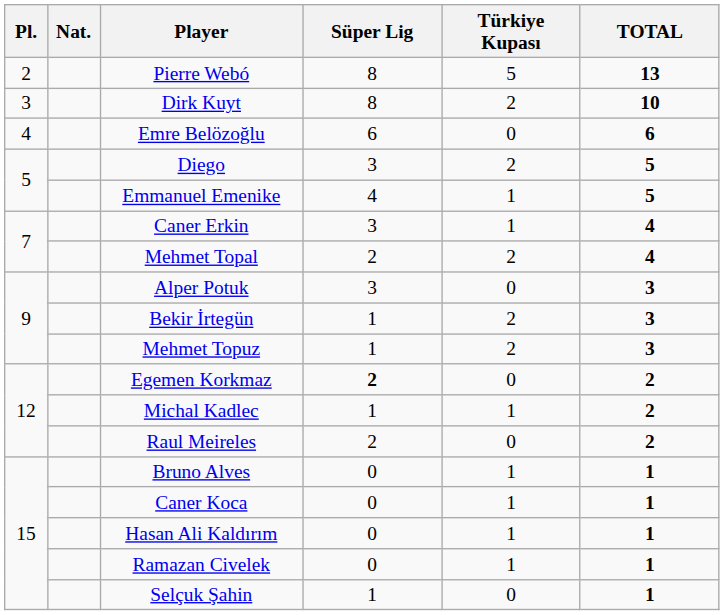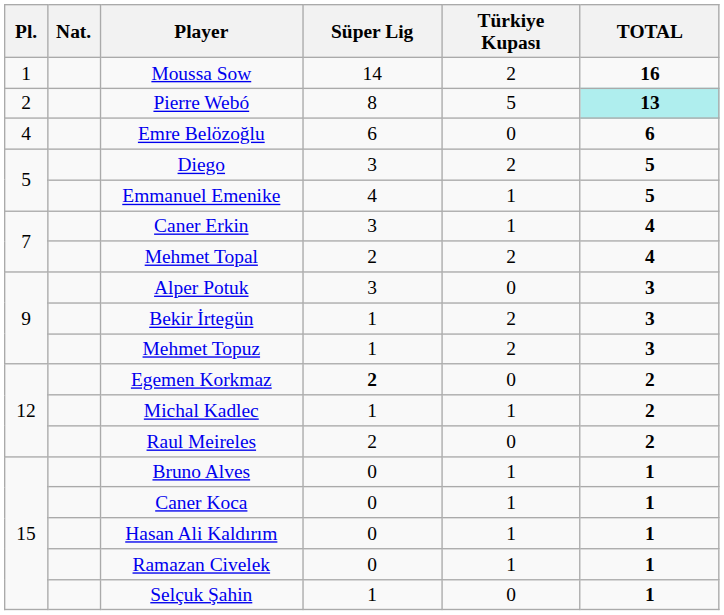 <table class="wikitable sortable alternance" style="font-size:90%; text-align:center; line-height:16px;" width=85%>
 <tr>
 <th width=20>Pl.</th>
 <th width=20>Nat.</th>
 <th width=120>Player</th>
 <th width=80>Süper Lig</th>
 <th width=80>Türkiye Kupası</th>
 <th width=80>TOTAL</th>
 </tr>
 <tr>
+<td rowspan=1>1</td>
+<td></td>
+<td><a href='#'>Moussa Sow</a></td>
+<td>14</td>
+<td>2</td>
+<td><strong>16</strong></td>
+</tr>
+<tr>
 <td rowspan=1>2</td>
 <td></td>
 <td><a href='#'>Pierre Webó</a></td>
 <td>8</td>
 <td>5</td>
-<td><strong>13</strong></td>
-</tr>
-<tr>
-<td rowspan=1>3</td>
-<td></td>
-<td><a href='#'>Dirk Kuyt</a></td>
-<td>8</td>
-<td>2</td>
-<td><strong>10</strong></td>
+<td style="background: paleturquoise;"><strong>13</strong></td>
 </tr>
 <tr>
 <td rowspan=1>4</td>
 <td></td>
 <td><a href='#'>Emre Belözoğlu</a></td>
 <td>6</td>
 <td>0</td>
 <td><strong>6</strong></td>
 </tr>
 <tr>
 <td rowspan=2>5</td>
 <td></td>
 <td><a href='#'>Diego</a></td>
 <td>3</td>
 <td>2</td>
 <td><strong>5</strong></td>
 </tr>
 <tr>
 <td></td>
 <td><a href='#'>Emmanuel Emenike</a></td>
 <td>4</td>
 <td>1</td>
 <td><strong>5</strong></td>
 </tr>
 <tr>
 <td rowspan=2>7</td>
 <td></td>
 <td><a href='#'>Caner Erkin</a></td>
 <td>3</td>
 <td>1</td>
 <td><strong>4</strong></td>
 </tr>
 <tr>
 <td></td>
 <td><a href='#'>Mehmet Topal</a></td>
 <td>2</td>
 <td>2</td>
 <td><strong>4</strong></td>
 </tr>
 <tr>
 <td rowspan=3>9</td>
 <td></td>
 <td><a href='#'>Alper Potuk</a></td>
 <td>3</td>
 <td>0</td>
 <td><strong>3</strong></td>
 </tr>
 <tr>
 <td></td>
 <td><a href='#'>Bekir İrtegün</a></td>
 <td>1</td>
 <td>2</td>
 <td><strong>3</strong></td>
 </tr>
 <tr>
 <td></td>
 <td><a href='#'>Mehmet Topuz</a></td>
 <td>1</td>
 <td>2</td>
 <td><strong>3</strong></td>
 </tr>
 <tr>
 <td rowspan=3>12</td>
 <td></td>
 <td><a href='#'>Egemen Korkmaz</a></td>
 <td><strong>2</strong></td>
 <td>0</td>
 <td><strong>2</strong></td>
 </tr>
 <tr>
 <td></td>
 <td><a href='#'>Michal Kadlec</a></td>
 <td>1</td>
 <td>1</td>
 <td><strong>2</strong></td>
 </tr>
 <tr>
 <td></td>
 <td><a href='#'>Raul Meireles</a></td>
 <td>2</td>
 <td>0</td>
 <td><strong>2</strong></td>
 </tr>
 <tr>
 <td rowspan=5>15</td>
 <td></td>
 <td><a href='#'>Bruno Alves</a></td>
 <td>0</td>
 <td>1</td>
 <td><strong>1</strong></td>
 </tr>
 <tr>
 <td></td>
 <td><a href='#'>Caner Koca</a></td>
 <td>0</td>
 <td>1</td>
 <td><strong>1</strong></td>
 </tr>
 <tr>
 <td></td>
 <td><a href='#'>Hasan Ali Kaldırım</a></td>
 <td>0</td>
 <td>1</td>
 <td><strong>1</strong></td>
 </tr>
 <tr>
 <td></td>
 <td><a href='#'>Ramazan Civelek</a></td>
 <td>0</td>
 <td>1</td>
 <td><strong>1</strong></td>
 </tr>
 <tr>
 <td></td>
 <td><a href='#'>Selçuk Şahin</a></td>
 <td>1</td>
 <td>0</td>
 <td><strong>1</strong></td>
 </tr>
 </table>
